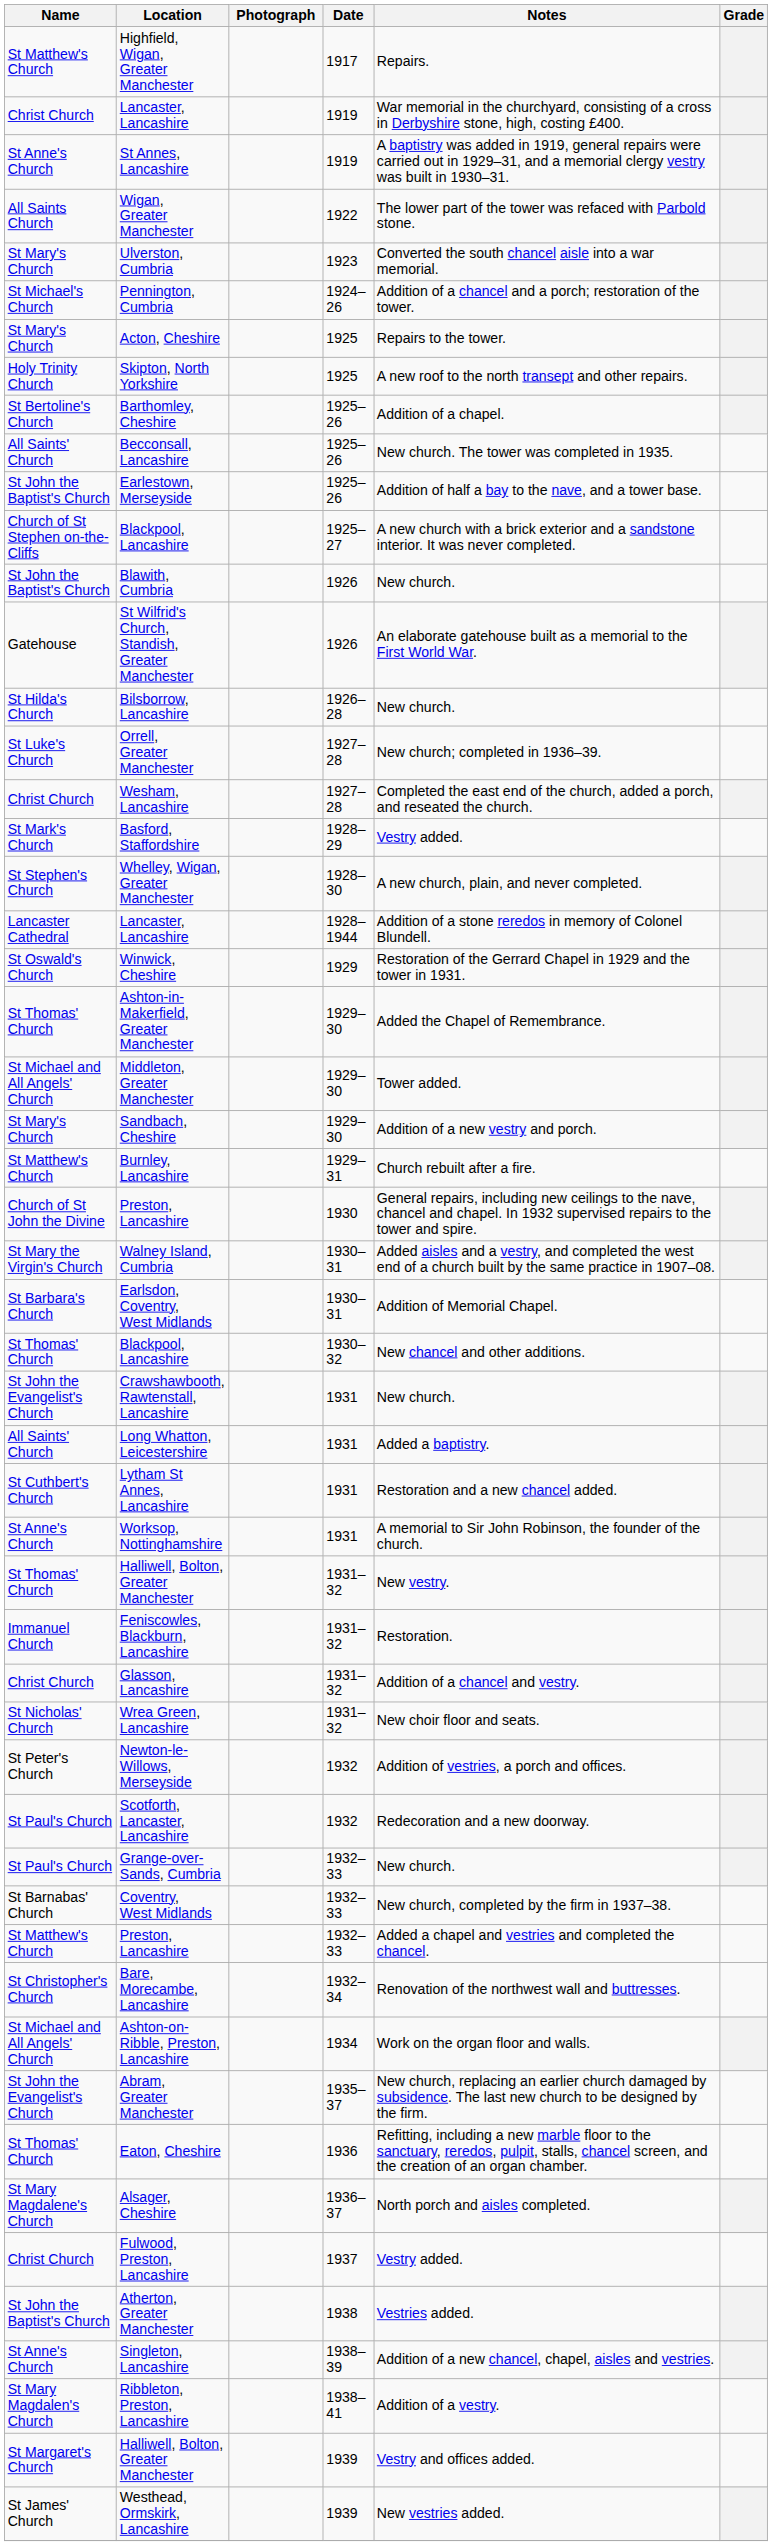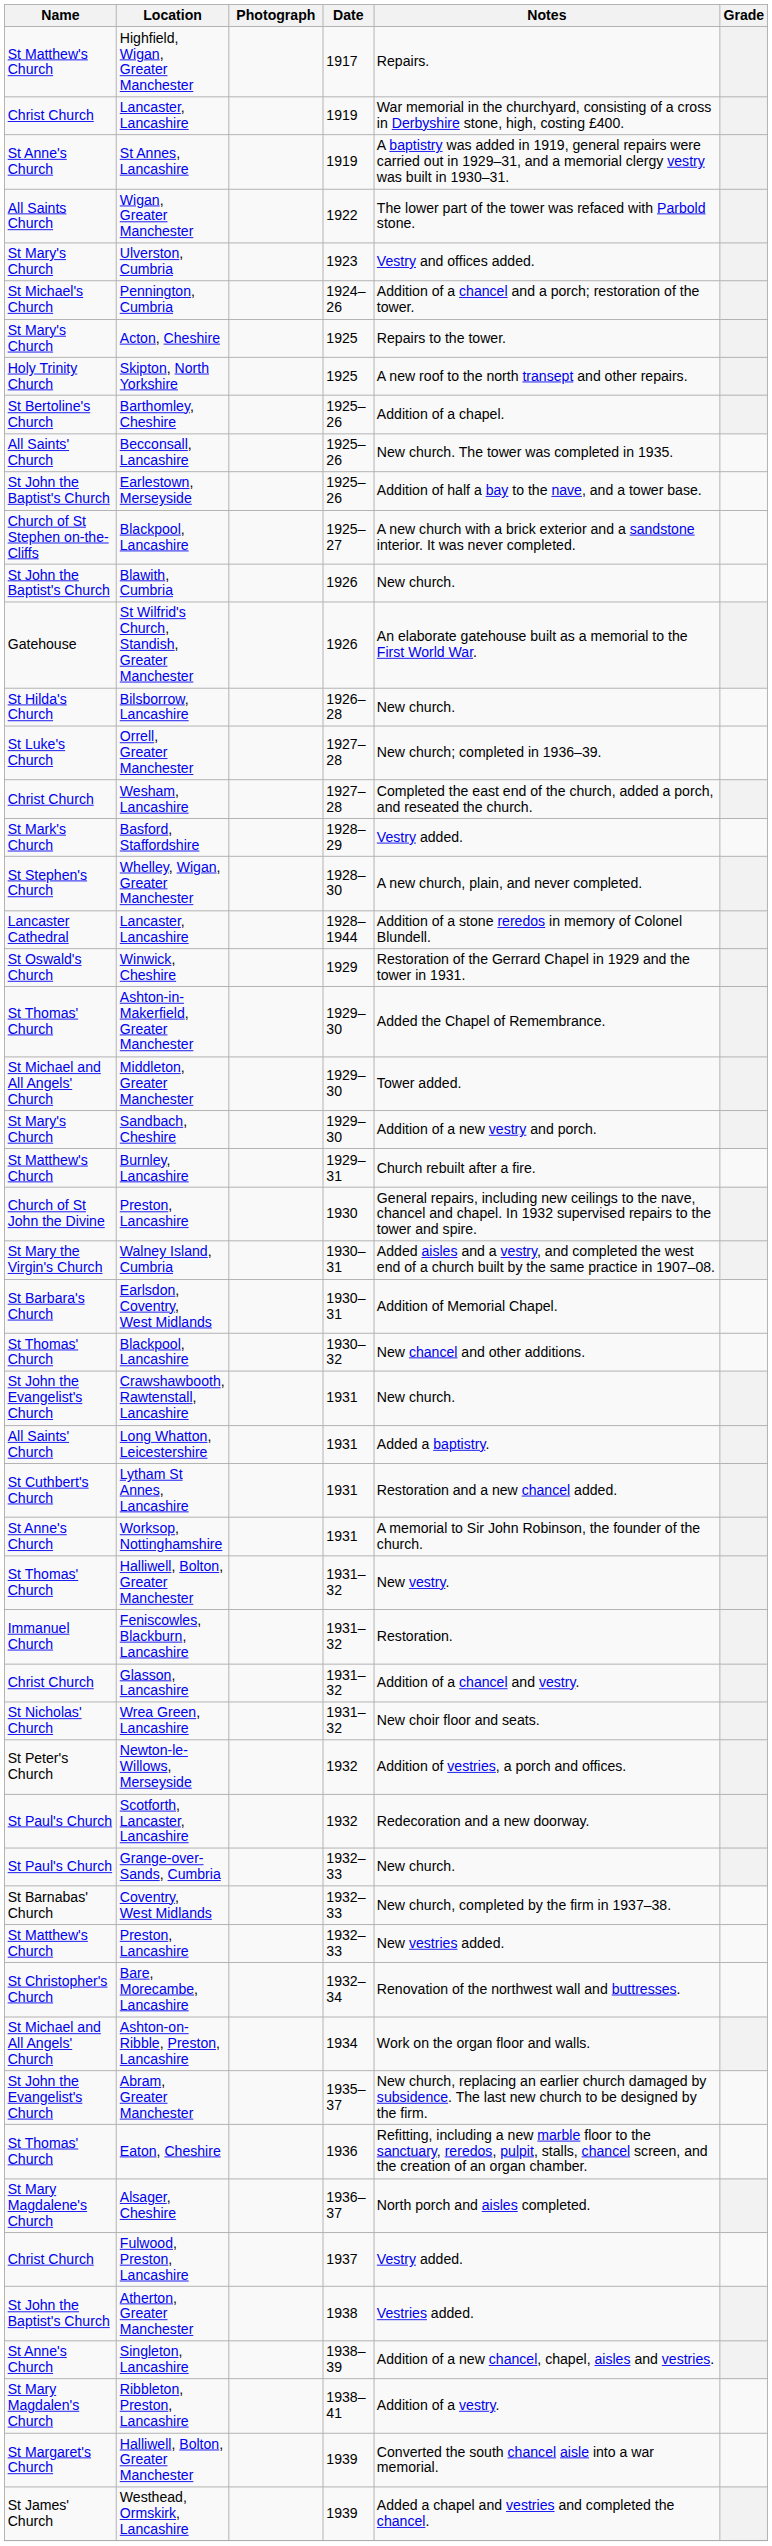 <table class="wikitable sortable plainrowheaders">
 <tr>
 <th scope="col" style="width:120px">Name</th>
 <th scope="col" style="width:120px">Location</th>
 <th scope="col" style="width:100px" class="unsortable">Photograph</th>
 <th scope="col" style="width:50px">Date</th>
 <th scope="col" class="unsortable">Notes</th>
 <th scope="col" style="width:24px">Grade</th>
 </tr>
 <tr>
 <td><a href='#'>St Matthew's Church</a></td>
 <td>Highfield, <a href='#'>Wigan</a>,<br><a href='#'>Greater Manchester</a><br><small></small></td>
 <td></td>
 <td>1917</td>
 <td>Repairs.</td>
 <th></th>
 </tr>
 <tr>
 <td><a href='#'>Christ Church</a></td>
 <td><a href='#'>Lancaster</a>, <a href='#'>Lancashire</a><br><small></small></td>
 <td></td>
 <td>1919</td>
 <td>War memorial in the churchyard, consisting of a cross in <a href='#'>Derbyshire</a> stone,  high, costing £400.</td>
 <th></th>
 </tr>
 <tr>
 <td><a href='#'>St Anne's Church</a></td>
 <td><a href='#'>St Annes</a>, <a href='#'>Lancashire</a><br><small></small></td>
 <td></td>
 <td>1919</td>
 <td>A <a href='#'>baptistry</a> was added in 1919, general repairs were carried out in 1929–31, and a memorial clergy <a href='#'>vestry</a> was built in 1930–31.</td>
 <th></th>
 </tr>
 <tr>
 <td><a href='#'>All Saints Church</a></td>
 <td><a href='#'>Wigan</a>,<br><a href='#'>Greater Manchester</a><br><small></small></td>
 <td></td>
 <td>1922</td>
 <td>The lower part of the tower was refaced with <a href='#'>Parbold</a> stone.</td>
 <th></th>
 </tr>
 <tr>
 <td><a href='#'>St Mary's Church</a></td>
 <td><a href='#'>Ulverston</a>, <a href='#'>Cumbria</a><br><small></small></td>
 <td></td>
 <td>1923</td>
-<td>Converted the south <a href='#'>chancel</a> <a href='#'>aisle</a> into a war memorial.</td>
+<td><a href='#'>Vestry</a> and offices added.</td>
 <th></th>
 </tr>
 <tr>
 <td><a href='#'>St Michael's Church</a></td>
 <td><a href='#'>Pennington</a>, <a href='#'>Cumbria</a><br><small></small></td>
 <td></td>
 <td>1924–26</td>
 <td>Addition of a <a href='#'>chancel</a> and a porch; restoration of the tower.</td>
 <th></th>
 </tr>
 <tr>
 <td><a href='#'>St Mary's Church</a></td>
 <td><a href='#'>Acton</a>, <a href='#'>Cheshire</a><br><small></small></td>
 <td></td>
 <td>1925</td>
 <td>Repairs to the tower.</td>
 <th></th>
 </tr>
 <tr>
 <td><a href='#'>Holy Trinity Church</a></td>
 <td><a href='#'>Skipton</a>, <a href='#'>North Yorkshire</a><br><small></small></td>
 <td></td>
 <td>1925</td>
 <td>A new roof to the north <a href='#'>transept</a> and other repairs.</td>
 <th></th>
 </tr>
 <tr>
 <td><a href='#'>St Bertoline's Church</a></td>
 <td><a href='#'>Barthomley</a>, <a href='#'>Cheshire</a><br><small></small></td>
 <td></td>
 <td>1925–26</td>
 <td>Addition of a chapel.</td>
 <th></th>
 </tr>
 <tr>
 <td><a href='#'>All Saints' Church</a></td>
 <td><a href='#'>Becconsall</a>, <a href='#'>Lancashire</a><br><small></small></td>
 <td></td>
 <td>1925–26</td>
 <td>New church.  The tower was completed in 1935.</td>
 <td></td>
 </tr>
 <tr>
 <td><a href='#'>St John the Baptist's Church</a></td>
 <td><a href='#'>Earlestown</a>, <a href='#'>Merseyside</a><br><small></small></td>
 <td></td>
 <td>1925–26</td>
 <td>Addition of half a <a href='#'>bay</a> to the <a href='#'>nave</a>, and a tower base.</td>
 <td></td>
 </tr>
 <tr>
 <td><a href='#'>Church of St Stephen on-the-Cliffs</a></td>
 <td><a href='#'>Blackpool</a>, <a href='#'>Lancashire</a><br><small></small></td>
 <td></td>
 <td>1925–27</td>
 <td>A new church with a brick exterior and a <a href='#'>sandstone</a> interior.  It was never completed.</td>
 <td></td>
 </tr>
 <tr>
 <td><a href='#'>St John the Baptist's Church</a></td>
 <td><a href='#'>Blawith</a>, <a href='#'>Cumbria</a><br><small></small></td>
 <td></td>
 <td>1926</td>
 <td>New church.</td>
 <td></td>
 </tr>
 <tr>
 <td>Gatehouse</td>
 <td><a href='#'>St Wilfrid's Church</a>, <a href='#'>Standish</a>,<br><a href='#'>Greater Manchester</a><br><small></small></td>
 <td></td>
 <td>1926</td>
 <td>An elaborate gatehouse built as a memorial to the <a href='#'>First World War</a>.</td>
 <th></th>
 </tr>
 <tr>
 <td><a href='#'>St Hilda's Church</a></td>
 <td><a href='#'>Bilsborrow</a>, <a href='#'>Lancashire</a><br><small></small></td>
 <td></td>
 <td>1926–28</td>
 <td>New church.</td>
 <td></td>
 </tr>
 <tr>
 <td><a href='#'>St Luke's Church</a></td>
 <td><a href='#'>Orrell</a>,<br><a href='#'>Greater Manchester</a><br><small></small></td>
 <td></td>
 <td>1927–28</td>
 <td>New church; completed in 1936–39.</td>
 <td></td>
 </tr>
 <tr>
 <td><a href='#'>Christ Church</a></td>
 <td><a href='#'>Wesham</a>, <a href='#'>Lancashire</a><br><small></small></td>
 <td></td>
 <td>1927–28</td>
 <td>Completed the east end of the church, added a porch, and reseated the church.</td>
 <th></th>
 </tr>
 <tr>
 <td><a href='#'>St Mark's Church</a></td>
 <td><a href='#'>Basford</a>, <a href='#'>Staffordshire</a><br><small></small></td>
 <td></td>
 <td>1928–29</td>
 <td><a href='#'>Vestry</a> added.</td>
 <td></td>
 </tr>
 <tr>
 <td><a href='#'>St Stephen's Church</a></td>
 <td><a href='#'>Whelley</a>, <a href='#'>Wigan</a>,<br><a href='#'>Greater Manchester</a><br><small></small></td>
 <td></td>
 <td>1928–30</td>
 <td>A new church, plain, and never completed.</td>
 <th></th>
 </tr>
 <tr>
 <td><a href='#'>Lancaster Cathedral</a></td>
 <td><a href='#'>Lancaster</a>, <a href='#'>Lancashire</a><br><small></small></td>
 <td></td>
 <td>1928–1944</td>
 <td>Addition of a stone <a href='#'>reredos</a> in memory of Colonel Blundell.</td>
 <th></th>
 </tr>
 <tr>
 <td><a href='#'>St Oswald's Church</a></td>
 <td><a href='#'>Winwick</a>, <a href='#'>Cheshire</a><br><small></small></td>
 <td></td>
 <td>1929</td>
 <td>Restoration of the Gerrard Chapel in 1929 and the tower in 1931.</td>
 <th></th>
 </tr>
 <tr>
 <td><a href='#'>St Thomas' Church</a></td>
 <td><a href='#'>Ashton-in-Makerfield</a>, <a href='#'>Greater Manchester</a><br><small></small></td>
 <td></td>
 <td>1929–30</td>
 <td>Added the Chapel of Remembrance.</td>
 <th></th>
 </tr>
 <tr>
 <td><a href='#'>St Michael and All Angels' Church</a></td>
 <td><a href='#'>Middleton</a>,<br><a href='#'>Greater Manchester</a><br><small></small></td>
 <td></td>
 <td>1929–30</td>
 <td>Tower added.</td>
 <th></th>
 </tr>
 <tr>
 <td><a href='#'>St Mary's Church</a></td>
 <td><a href='#'>Sandbach</a>, <a href='#'>Cheshire</a><br><small></small></td>
 <td></td>
 <td>1929–30</td>
 <td>Addition of a new <a href='#'>vestry</a> and porch.</td>
 <th></th>
 </tr>
 <tr>
 <td><a href='#'>St Matthew's Church</a></td>
 <td><a href='#'>Burnley</a>, <a href='#'>Lancashire</a><br><small></small></td>
 <td></td>
 <td>1929–31</td>
 <td>Church rebuilt after a fire.</td>
 <td></td>
 </tr>
 <tr>
 <td><a href='#'>Church of St John the Divine</a></td>
 <td><a href='#'>Preston</a>, <a href='#'>Lancashire</a><small><br></small></td>
 <td></td>
 <td>1930</td>
 <td>General repairs, including new ceilings to the nave, chancel and chapel.  In 1932 supervised repairs to the tower and spire.</td>
 <th></th>
 </tr>
 <tr>
 <td><a href='#'>St Mary the Virgin's Church</a></td>
 <td><a href='#'>Walney Island</a>, <a href='#'>Cumbria</a><br><small></small></td>
 <td></td>
 <td>1930–31</td>
 <td>Added <a href='#'>aisles</a> and a <a href='#'>vestry</a>, and completed the west end of a church built by the same practice in 1907–08.</td>
 <th></th>
 </tr>
 <tr>
 <td><a href='#'>St Barbara's Church</a></td>
 <td><a href='#'>Earlsdon</a>, <a href='#'>Coventry</a>,<br><a href='#'>West Midlands</a><br><small></small></td>
 <td></td>
 <td>1930–31</td>
 <td>Addition of Memorial Chapel.</td>
 <td></td>
 </tr>
 <tr>
 <td><a href='#'>St Thomas' Church</a></td>
 <td><a href='#'>Blackpool</a>, <a href='#'>Lancashire</a><br><small></small></td>
 <td></td>
 <td>1930–32</td>
 <td>New <a href='#'>chancel</a> and other additions.</td>
 <td></td>
 </tr>
 <tr>
 <td><a href='#'>St John the Evangelist's Church</a></td>
 <td><a href='#'>Crawshawbooth</a>, <a href='#'>Rawtenstall</a>, <a href='#'>Lancashire</a><br><small></small></td>
 <td></td>
 <td>1931</td>
 <td>New church.</td>
 <th></th>
 </tr>
 <tr>
 <td><a href='#'>All Saints' Church</a></td>
 <td><a href='#'>Long Whatton</a>, <a href='#'>Leicestershire</a><br><small></small></td>
 <td></td>
 <td>1931</td>
 <td>Added a <a href='#'>baptistry</a>.</td>
 <th></th>
 </tr>
 <tr>
 <td><a href='#'>St Cuthbert's Church</a></td>
 <td><a href='#'>Lytham St Annes</a>, <a href='#'>Lancashire</a><br><small></small></td>
 <td></td>
 <td>1931</td>
 <td>Restoration and a new <a href='#'>chancel</a> added.</td>
 <th></th>
 </tr>
 <tr>
 <td><a href='#'>St Anne's Church</a></td>
 <td><a href='#'>Worksop</a>, <a href='#'>Nottinghamshire</a><br><small></small></td>
 <td></td>
 <td>1931</td>
 <td>A memorial to Sir John Robinson, the founder of the church.</td>
 <th></th>
 </tr>
 <tr>
 <td><a href='#'>St Thomas' Church</a></td>
 <td><a href='#'>Halliwell</a>, <a href='#'>Bolton</a>,<br><a href='#'>Greater Manchester</a><br><small></small></td>
 <td></td>
 <td>1931–32</td>
 <td>New <a href='#'>vestry</a>.</td>
 <th></th>
 </tr>
 <tr>
 <td><a href='#'>Immanuel Church</a></td>
 <td><a href='#'>Feniscowles</a>, <a href='#'>Blackburn</a>, <a href='#'>Lancashire</a><br><small></small></td>
 <td></td>
 <td>1931–32</td>
 <td>Restoration.</td>
 <th></th>
 </tr>
 <tr>
 <td><a href='#'>Christ Church</a></td>
 <td><a href='#'>Glasson</a>, <a href='#'>Lancashire</a><br><small></small></td>
 <td></td>
 <td>1931–32</td>
 <td>Addition of a <a href='#'>chancel</a> and <a href='#'>vestry</a>.</td>
 <th></th>
 </tr>
 <tr>
 <td><a href='#'>St Nicholas' Church</a></td>
 <td><a href='#'>Wrea Green</a>, <a href='#'>Lancashire</a><br><small></small></td>
 <td></td>
 <td>1931–32</td>
 <td>New choir floor and seats.</td>
 <th></th>
 </tr>
 <tr>
 <td>St Peter's Church</td>
 <td><a href='#'>Newton-le-Willows</a>, <a href='#'>Merseyside</a><br><small></small></td>
 <td></td>
 <td>1932</td>
 <td>Addition of <a href='#'>vestries</a>, a porch and offices.</td>
 <th></th>
 </tr>
 <tr>
 <td><a href='#'>St Paul's Church</a></td>
 <td><a href='#'>Scotforth</a>, <a href='#'>Lancaster</a>, <a href='#'>Lancashire</a><br><small></small></td>
 <td></td>
 <td>1932</td>
 <td>Redecoration and a new doorway.</td>
 <th></th>
 </tr>
 <tr>
 <td><a href='#'>St Paul's Church</a></td>
 <td><a href='#'>Grange-over-Sands</a>, <a href='#'>Cumbria</a><br><small></small></td>
 <td></td>
 <td>1932–33</td>
 <td>New church.</td>
 <th></th>
 </tr>
 <tr>
 <td>St Barnabas' Church</td>
 <td><a href='#'>Coventry</a>,<br><a href='#'>West Midlands</a><br><small></small></td>
 <td></td>
 <td>1932–33</td>
 <td>New church, completed by the firm in 1937–38.</td>
 <td></td>
 </tr>
 <tr>
 <td><a href='#'>St Matthew's Church</a></td>
 <td><a href='#'>Preston</a>, <a href='#'>Lancashire</a><br><small></small></td>
 <td></td>
 <td>1932–33</td>
-<td>Added a chapel and <a href='#'>vestries</a> and completed the <a href='#'>chancel</a>.</td>
+<td>New <a href='#'>vestries</a> added.</td>
 <td></td>
 </tr>
 <tr>
 <td><a href='#'>St Christopher's Church</a></td>
 <td><a href='#'>Bare</a>, <a href='#'>Morecambe</a>, <a href='#'>Lancashire</a><br><small></small></td>
 <td></td>
 <td>1932–34</td>
 <td>Renovation of the northwest wall and <a href='#'>buttresses</a>.</td>
 <td></td>
 </tr>
 <tr>
 <td><a href='#'>St Michael and All Angels' Church</a></td>
 <td><a href='#'>Ashton-on-Ribble</a>, <a href='#'>Preston</a>, <a href='#'>Lancashire</a><br><small></small></td>
 <td></td>
 <td>1934</td>
 <td>Work on the organ floor and walls.</td>
 <th></th>
 </tr>
 <tr>
 <td><a href='#'>St John the Evangelist's Church</a></td>
 <td><a href='#'>Abram</a>,<br><a href='#'>Greater Manchester</a><br><small></small></td>
 <td></td>
 <td>1935–37</td>
 <td>New church, replacing an earlier church damaged by <a href='#'>subsidence</a>.  The last new church to be designed by the firm.</td>
 <td></td>
 </tr>
 <tr>
 <td><a href='#'>St Thomas' Church</a></td>
 <td><a href='#'>Eaton</a>, <a href='#'>Cheshire</a><br><small></small></td>
 <td></td>
 <td>1936</td>
 <td>Refitting, including a new <a href='#'>marble</a> floor to the <a href='#'>sanctuary</a>, <a href='#'>reredos</a>, <a href='#'>pulpit</a>, stalls, <a href='#'>chancel</a> screen, and the creation of an organ chamber.</td>
 <td></td>
 </tr>
 <tr>
 <td><a href='#'>St Mary Magdalene's Church</a></td>
 <td><a href='#'>Alsager</a>, <a href='#'>Cheshire</a><br><small></small></td>
 <td></td>
 <td>1936–37</td>
 <td>North porch and <a href='#'>aisles</a> completed.</td>
 <th></th>
 </tr>
 <tr>
 <td><a href='#'>Christ Church</a></td>
 <td><a href='#'>Fulwood</a>, <a href='#'>Preston</a>, <a href='#'>Lancashire</a><br><small></small></td>
 <td></td>
 <td>1937</td>
 <td><a href='#'>Vestry</a> added.</td>
 <td></td>
 </tr>
 <tr>
 <td><a href='#'>St John the Baptist's Church</a></td>
 <td><a href='#'>Atherton</a>,<br><a href='#'>Greater Manchester</a><br><small></small></td>
 <td></td>
 <td>1938</td>
 <td><a href='#'>Vestries</a> added.</td>
 <th></th>
 </tr>
 <tr>
 <td><a href='#'>St Anne's Church</a></td>
 <td><a href='#'>Singleton</a>, <a href='#'>Lancashire</a><br><small></small></td>
 <td></td>
 <td>1938–39</td>
 <td>Addition of a new <a href='#'>chancel</a>, chapel, <a href='#'>aisles</a> and <a href='#'>vestries</a>.</td>
 <th></th>
 </tr>
 <tr>
 <td><a href='#'>St Mary Magdalen's Church</a></td>
 <td><a href='#'>Ribbleton</a>, <a href='#'>Preston</a>, <a href='#'>Lancashire</a><br><small></small></td>
 <td></td>
 <td>1938–41</td>
 <td>Addition of a <a href='#'>vestry</a>.</td>
 <td></td>
 </tr>
 <tr>
 <td><a href='#'>St Margaret's Church</a></td>
 <td><a href='#'>Halliwell</a>, <a href='#'>Bolton</a>,<br><a href='#'>Greater Manchester</a><br><small></small></td>
 <td></td>
 <td>1939</td>
-<td><a href='#'>Vestry</a> and offices added.</td>
+<td>Converted the south <a href='#'>chancel</a> <a href='#'>aisle</a> into a war memorial.</td>
 <td></td>
 </tr>
 <tr>
 <td>St James' Church</td>
 <td>Westhead, <a href='#'>Ormskirk</a>, <a href='#'>Lancashire</a><br><small></small></td>
 <td></td>
 <td>1939</td>
-<td>New <a href='#'>vestries</a> added.</td>
+<td>Added a chapel and <a href='#'>vestries</a> and completed the <a href='#'>chancel</a>.</td>
 <th></th>
 </tr>
 <tr>
 </tr>
 </table>
